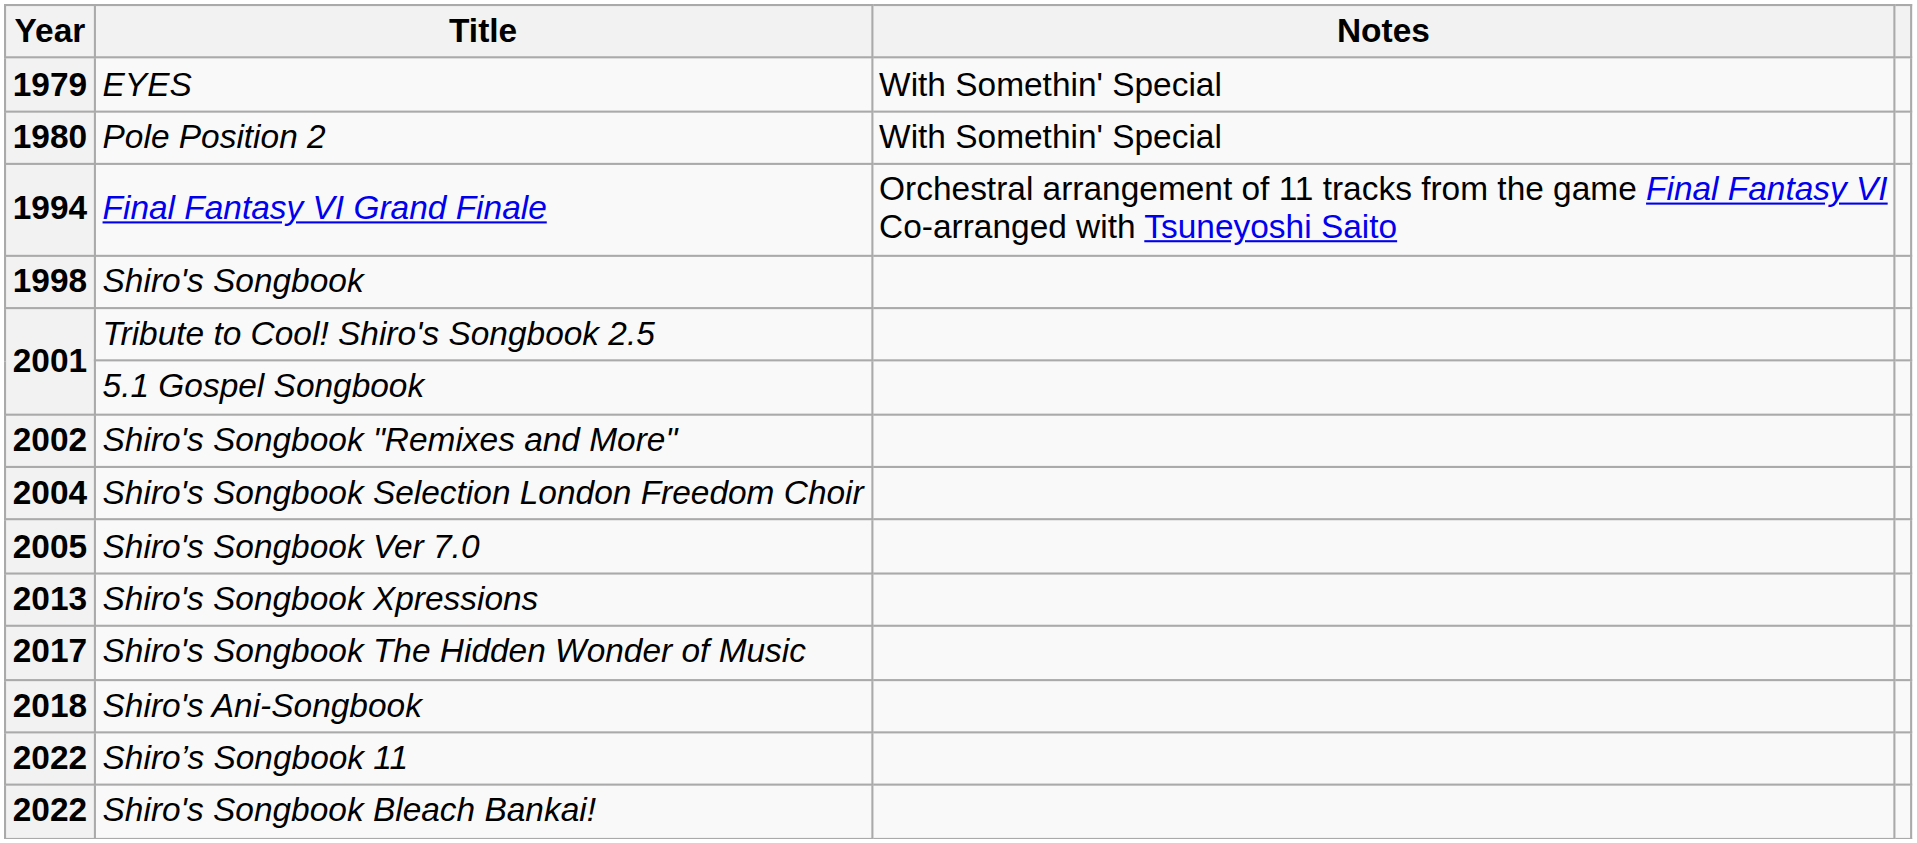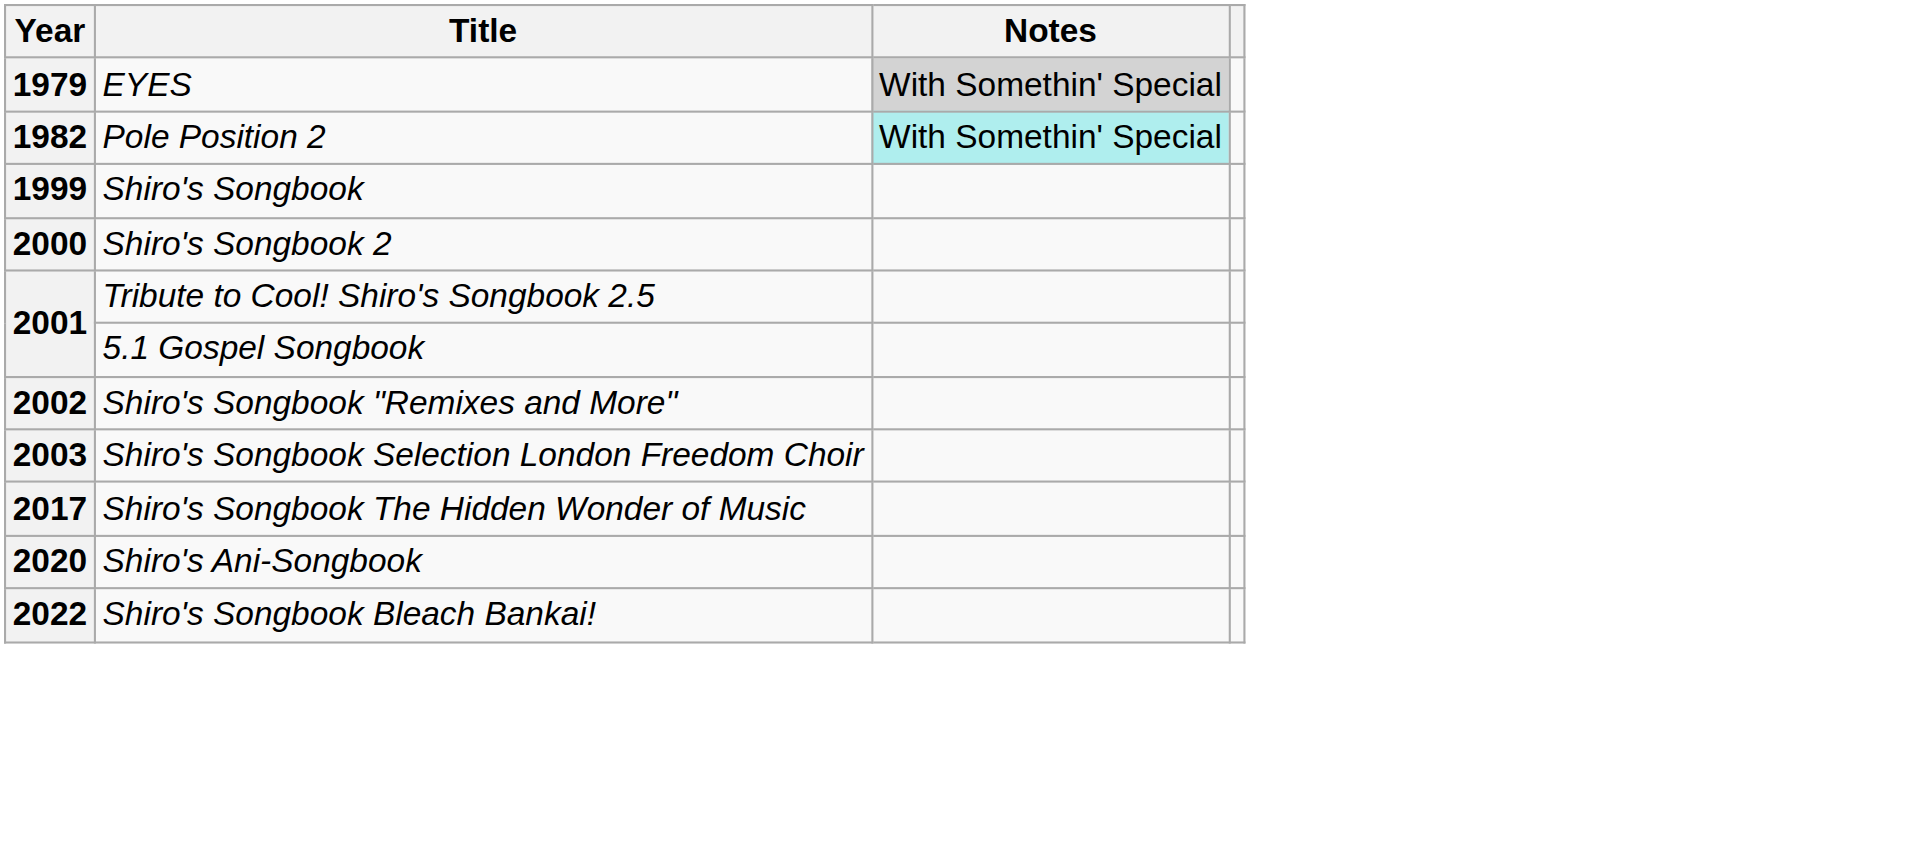 <table class="wikitable">
 <tr>
 <th>Year</th>
 <th>Title</th>
 <th>Notes</th>
 <th></th>
 </tr>
 <tr>
 <th>1979</th>
 <td><em>EYES</em></td>
-<td>With Somethin' Special</td>
+<td style="background: lightgrey;">With Somethin' Special</td>
 <td></td>
 </tr>
 <tr>
-<th>1980</th>
+<th>1982</th>
 <td><em>Pole Position 2</em></td>
-<td>With Somethin' Special</td>
+<td style="background: paleturquoise;">With Somethin' Special</td>
 <td></td>
 </tr>
 <tr>
-<th>1994</th>
-<td><em><a href='#'>Final Fantasy VI Grand Finale</a></em></td>
-<td>Orchestral arrangement of 11 tracks from the game <em><a href='#'>Final Fantasy VI</a></em><br>Co-arranged with <a href='#'>Tsuneyoshi Saito</a></td>
+<th>1999</th>
+<td><em>Shiro's Songbook</em></td>
+<td></td>
 <td></td>
 </tr>
 <tr>
-<th>1998</th>
-<td><em>Shiro's Songbook</em></td>
+<th>2000</th>
+<td><em>Shiro's Songbook 2</em></td>
 <td></td>
 <td></td>
 </tr>
 <tr>
 <th rowspan="2">2001</th>
 <td><em>Tribute to Cool! Shiro's Songbook 2.5</em></td>
 <td></td>
 <td></td>
 </tr>
 <tr>
 <td><em>5.1 Gospel Songbook</em></td>
 <td></td>
 <td></td>
 </tr>
 <tr>
 <th>2002</th>
 <td><em>Shiro's Songbook "Remixes and More"</em></td>
 <td></td>
 <td></td>
 </tr>
 <tr>
-<th>2004</th>
+<th>2003</th>
 <td><em>Shiro's Songbook Selection London Freedom Choir</em></td>
-<td></td>
-<td></td>
-</tr>
-<tr>
-<th>2005</th>
-<td><em>Shiro's Songbook Ver 7.0</em></td>
-<td></td>
-<td></td>
-</tr>
-<tr>
-<th>2013</th>
-<td><em>Shiro's Songbook Xpressions</em></td>
 <td></td>
 <td></td>
 </tr>
 <tr>
 <th>2017</th>
 <td><em>Shiro's Songbook The Hidden Wonder of Music</em></td>
 <td></td>
 <td></td>
 </tr>
 <tr>
-<th>2018</th>
+<th>2020</th>
 <td><em>Shiro's Ani-Songbook</em></td>
-<td></td>
-<td></td>
-</tr>
-<tr>
-<th>2022</th>
-<td><em>Shiro’s Songbook 11</em></td>
 <td></td>
 <td></td>
 </tr>
 <tr>
 <th>2022</th>
 <td><em>Shiro's Songbook Bleach Bankai!</em></td>
 <td></td>
 <td></td>
 </tr>
 </table>
